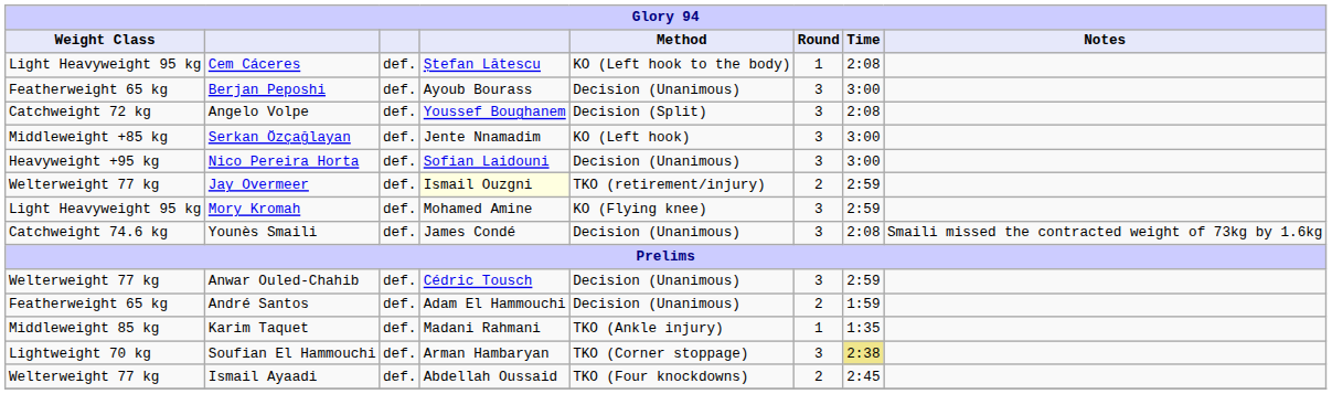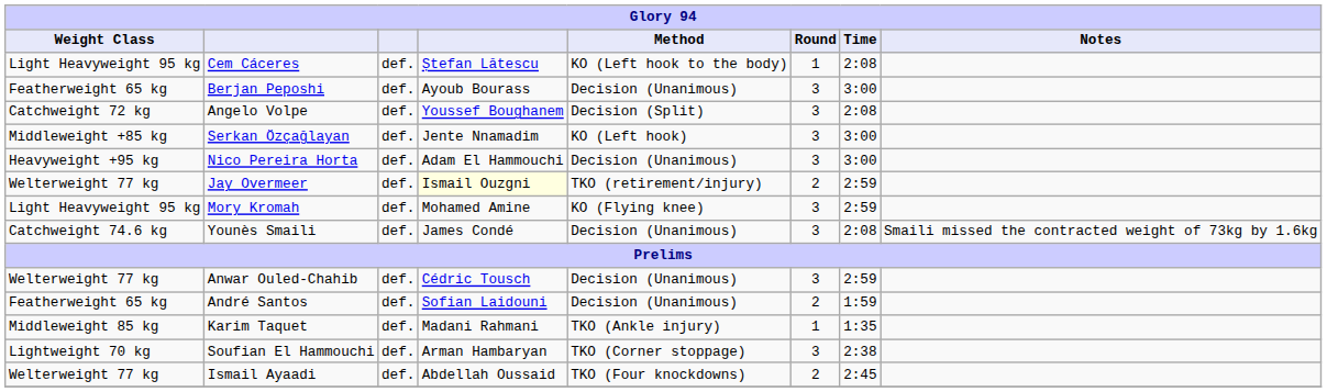 <table class="wikitable" style="font-size: 70%;">
 <tr>
 <th colspan="8" style="background-color: #ccf; color: #000080; text-align: center;"><strong>Glory 94</strong></th>
 </tr>
 <tr>
 <th colspan="1" style="background-color: #E6E8FA; color: #000000; text-align: center;">Weight Class</th>
 <th colspan="1" style="background-color: #E6E8FA; color: #000000; text-align: center;"></th>
 <th colspan="1" style="background-color: #E6E8FA; color: #000000; text-align: center;"></th>
 <th colspan="1" style="background-color: #E6E8FA; color: #000000; text-align: center;"></th>
 <th colspan="1" style="background-color: #E6E8FA; color: #000000; text-align: center;">Method</th>
 <th colspan="1" style="background-color: #E6E8FA; color: #000000; text-align: center;">Round</th>
 <th colspan="1" style="background-color: #E6E8FA; color: #000000; text-align: center;">Time</th>
 <th colspan="1" style="background-color: #E6E8FA; color: #000000; text-align: center;">Notes</th>
 </tr>
 <tr>
 <td>Light Heavyweight 95 kg</td>
 <td> <a href='#'>Cem Cáceres</a></td>
 <td align=center>def.</td>
 <td> <a href='#'>Ștefan Lătescu</a></td>
 <td>KO (Left hook to the body)</td>
 <td align=center>1</td>
 <td align=center>2:08</td>
 <td></td>
 </tr>
 <tr>
 <td>Featherweight 65 kg</td>
 <td> <a href='#'>Berjan Peposhi</a></td>
 <td align=center>def.</td>
 <td> Ayoub Bourass</td>
 <td>Decision (Unanimous)</td>
 <td align=center>3</td>
 <td align=center>3:00</td>
 <td></td>
 </tr>
 <tr>
 <td>Catchweight 72 kg</td>
 <td> Angelo Volpe</td>
 <td align=center>def.</td>
 <td> <a href='#'>Youssef Boughanem</a></td>
 <td>Decision (Split)</td>
 <td align=center>3</td>
 <td align=center>2:08</td>
 <td></td>
 </tr>
 <tr>
 <td>Middleweight +85 kg</td>
 <td> <a href='#'>Serkan Özçağlayan</a></td>
 <td align=center>def.</td>
 <td> Jente Nnamadim</td>
 <td>KO (Left hook)</td>
 <td align=center>3</td>
 <td align=center>3:00</td>
 <td></td>
 </tr>
 <tr>
 <td>Heavyweight +95 kg</td>
 <td> <a href='#'>Nico Pereira Horta</a></td>
 <td align=center>def.</td>
-<td> <a href='#'>Sofian Laidouni</a></td>
+<td> Adam El Hammouchi</td>
 <td>Decision (Unanimous)</td>
 <td align=center>3</td>
 <td align=center>3:00</td>
 <td></td>
 </tr>
 <tr>
 <td>Welterweight 77 kg</td>
 <td> <a href='#'>Jay Overmeer</a></td>
 <td align=center>def.</td>
 <td style="background: lightyellow;"> Ismail Ouzgni</td>
 <td>TKO (retirement/injury)</td>
 <td align=center>2</td>
 <td align=center>2:59</td>
 <td></td>
 </tr>
 <tr>
 <td>Light Heavyweight 95 kg</td>
 <td> <a href='#'>Mory Kromah</a></td>
 <td align=center>def.</td>
 <td> Mohamed Amine</td>
 <td>KO (Flying knee)</td>
 <td align=center>3</td>
 <td align=center>2:59</td>
 <td></td>
 </tr>
 <tr>
 <td>Catchweight 74.6 kg</td>
 <td> Younès Smaili</td>
 <td align=center>def.</td>
 <td> James Condé</td>
 <td>Decision (Unanimous)</td>
 <td align=center>3</td>
 <td align=center>2:08</td>
 <td>Smaili missed the contracted weight of 73kg by 1.6kg</td>
 </tr>
 <tr>
 <th colspan="8" style="background-color: #ccf; color: #000080; text-align: center;"><strong>Prelims</strong></th>
 </tr>
 <tr>
 <td>Welterweight 77 kg</td>
 <td> Anwar Ouled-Chahib</td>
 <td align=center>def.</td>
 <td> <a href='#'>Cédric Tousch</a></td>
 <td>Decision (Unanimous)</td>
 <td align=center>3</td>
 <td align=center>2:59</td>
 <td></td>
 </tr>
 <tr>
 <td>Featherweight 65 kg</td>
 <td> André Santos</td>
 <td align=center>def.</td>
-<td> Adam El Hammouchi</td>
+<td> <a href='#'>Sofian Laidouni</a></td>
 <td>Decision (Unanimous)</td>
 <td align=center>2</td>
 <td align=center>1:59</td>
 <td></td>
 </tr>
 <tr>
 <td>Middleweight 85 kg</td>
 <td> Karim Taquet</td>
 <td align=center>def.</td>
 <td> Madani Rahmani</td>
 <td>TKO (Ankle injury)</td>
 <td align=center>1</td>
 <td align=center>1:35</td>
 <td></td>
 </tr>
 <tr>
 <td>Lightweight 70 kg</td>
 <td> Soufian El Hammouchi</td>
 <td align=center>def.</td>
 <td> Arman Hambaryan</td>
 <td>TKO (Corner stoppage)</td>
 <td align=center>3</td>
-<td align=center style="background: khaki;">2:38</td>
+<td align=center>2:38</td>
 <td></td>
 </tr>
 <tr>
 <td>Welterweight 77 kg</td>
 <td> Ismail Ayaadi</td>
 <td align=center>def.</td>
 <td> Abdellah Oussaid</td>
 <td>TKO (Four knockdowns)</td>
 <td align=center>2</td>
 <td align=center>2:45</td>
 <td></td>
 </tr>
 <tr>
 </tr>
 </table>
